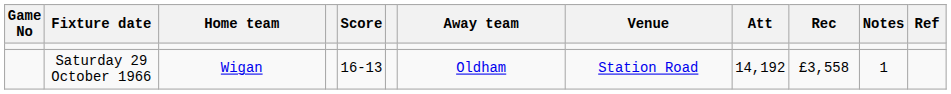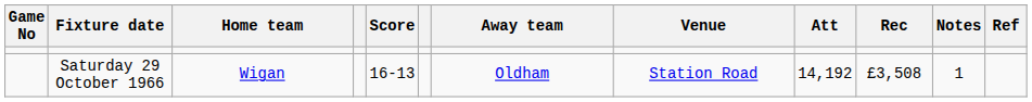 <table class="wikitable" style="text-align:center;">
 <tr>
 <th width=20 abbr="No">Game No</th>
 <th width=100 abbr="Date">Fixture date</th>
 <th width=150 abbr="Home team">Home team</th>
 <th width=5 abbr="space"></th>
 <th width=20 abbr="Score">Score</th>
 <th width=5 abbr="space"></th>
 <th width=150 abbr="Away team">Away team</th>
 <th width=150 abbr="Venue">Venue</th>
 <th width=45 abbr="Att">Att</th>
 <th width=60 abbr="Rec">Rec</th>
 <th width=20 abbr="Notes">Notes</th>
 <th width=30 abbr="Ref">Ref</th>
 </tr>
 <tr>
 <td></td>
 <td></td>
 <td></td>
 <td></td>
 <td></td>
 <td></td>
 <td></td>
 <td></td>
 <td></td>
 <td></td>
 <td></td>
 </tr>
 <tr>
 <td></td>
 <td>Saturday 29 October 1966</td>
 <td><a href='#'>Wigan</a></td>
 <td></td>
 <td>16-13</td>
 <td></td>
 <td><a href='#'>Oldham</a></td>
 <td><a href='#'>Station Road</a></td>
 <td>14,192</td>
-<td>£3,558</td>
+<td>£3,508</td>
 <td>1</td>
 <td></td>
 </tr>
 </table>
